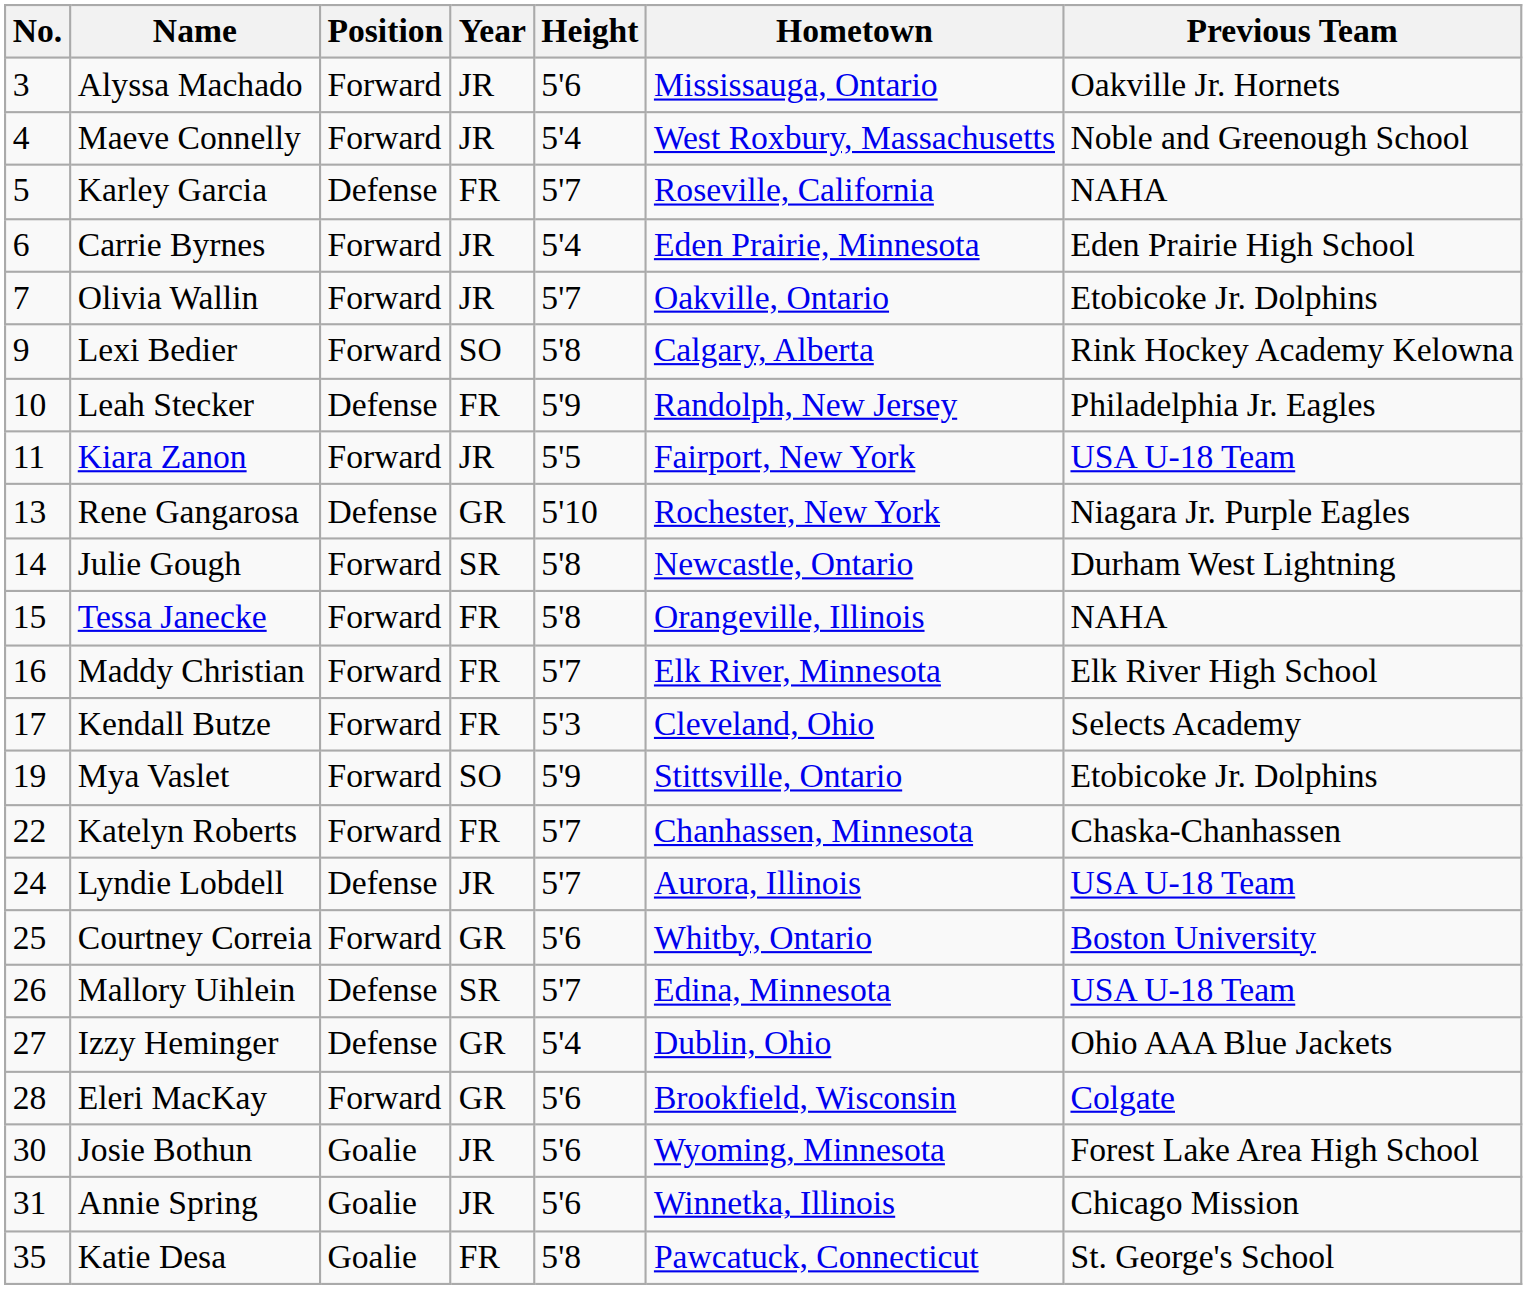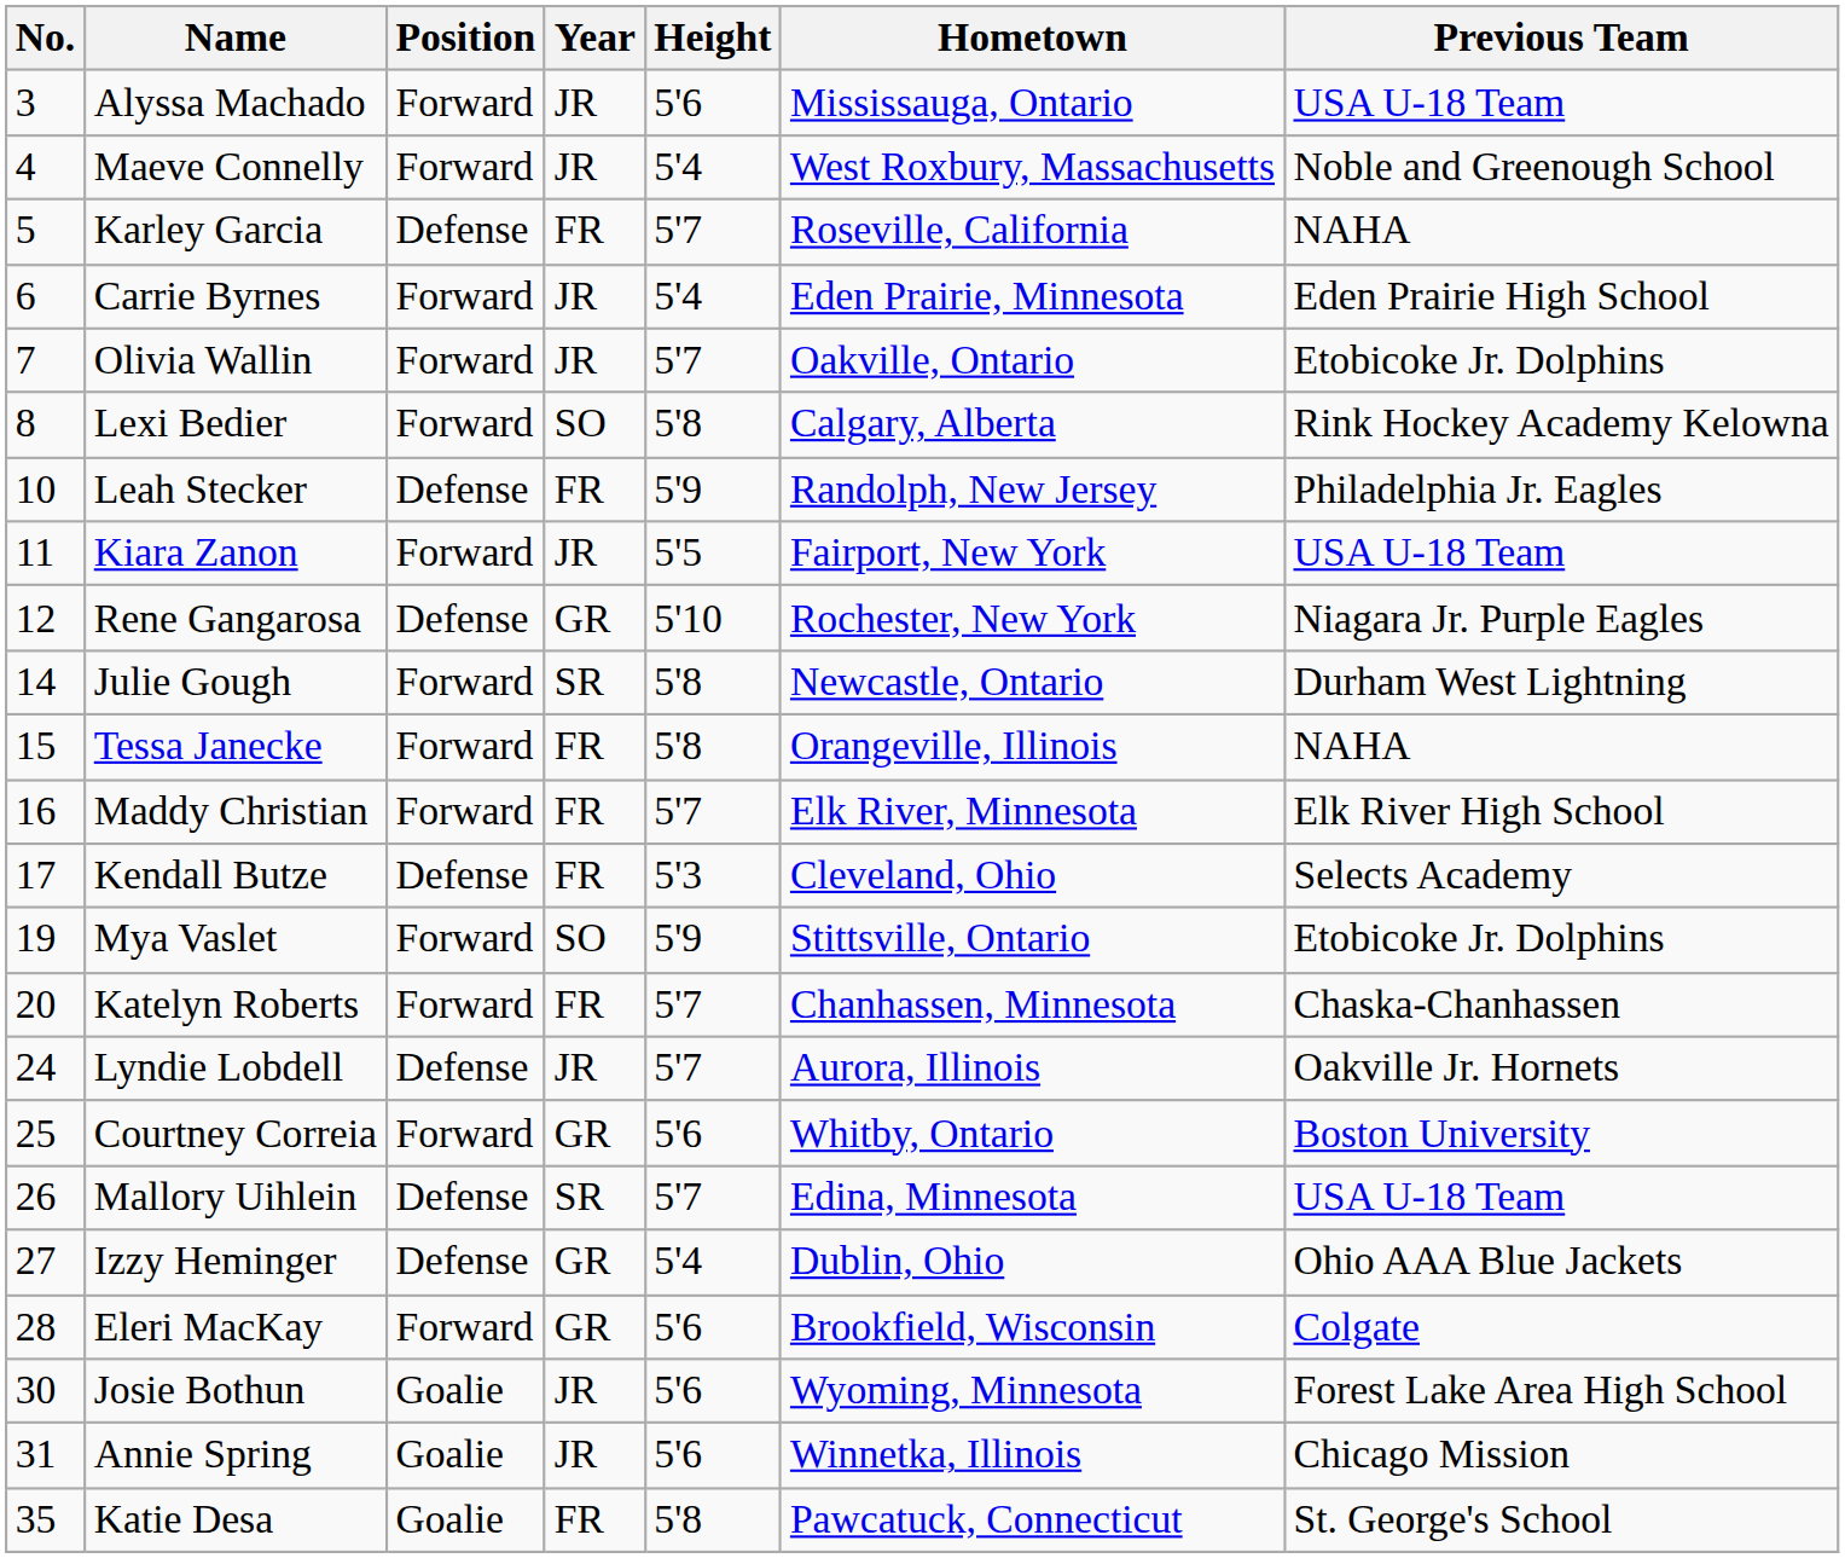 <table class="wikitable sortable">
 <tr>
 <th>No.</th>
 <th>Name</th>
 <th>Position</th>
 <th>Year</th>
 <th>Height</th>
 <th>Hometown</th>
 <th>Previous Team</th>
 </tr>
 <tr>
 <td>3</td>
 <td>Alyssa Machado</td>
 <td>Forward</td>
 <td>JR</td>
 <td>5'6</td>
 <td><a href='#'>Mississauga, Ontario</a></td>
-<td>Oakville Jr. Hornets</td>
+<td><a href='#'>USA U-18 Team</a></td>
 </tr>
 <tr>
 <td>4</td>
 <td>Maeve Connelly</td>
 <td>Forward</td>
 <td>JR</td>
 <td>5'4</td>
 <td><a href='#'>West Roxbury, Massachusetts</a></td>
 <td>Noble and Greenough School</td>
 </tr>
 <tr>
 <td>5</td>
 <td>Karley Garcia</td>
 <td>Defense</td>
 <td>FR</td>
 <td>5'7</td>
 <td><a href='#'>Roseville, California</a></td>
 <td>NAHA</td>
 </tr>
 <tr>
 <td>6</td>
 <td>Carrie Byrnes</td>
 <td>Forward</td>
 <td>JR</td>
 <td>5'4</td>
 <td><a href='#'>Eden Prairie, Minnesota</a></td>
 <td>Eden Prairie High School</td>
 </tr>
 <tr>
 <td>7</td>
 <td>Olivia Wallin</td>
 <td>Forward</td>
 <td>JR</td>
 <td>5'7</td>
 <td><a href='#'>Oakville, Ontario</a></td>
 <td>Etobicoke Jr. Dolphins</td>
 </tr>
 <tr>
-<td>9</td>
+<td>8</td>
 <td>Lexi Bedier</td>
 <td>Forward</td>
 <td>SO</td>
 <td>5'8</td>
 <td><a href='#'>Calgary, Alberta</a></td>
 <td>Rink Hockey Academy Kelowna</td>
 </tr>
 <tr>
 <td>10</td>
 <td>Leah Stecker</td>
 <td>Defense</td>
 <td>FR</td>
 <td>5'9</td>
 <td><a href='#'>Randolph, New Jersey</a></td>
 <td>Philadelphia Jr. Eagles</td>
 </tr>
 <tr>
 <td>11</td>
 <td><a href='#'>Kiara Zanon</a></td>
 <td>Forward</td>
 <td>JR</td>
 <td>5'5</td>
 <td><a href='#'>Fairport, New York</a></td>
 <td><a href='#'>USA U-18 Team</a></td>
 </tr>
 <tr>
-<td>13</td>
+<td>12</td>
 <td>Rene Gangarosa</td>
 <td>Defense</td>
 <td>GR</td>
 <td>5'10</td>
 <td><a href='#'>Rochester, New York</a></td>
 <td>Niagara Jr. Purple Eagles</td>
 </tr>
 <tr>
 <td>14</td>
 <td>Julie Gough</td>
 <td>Forward</td>
 <td>SR</td>
 <td>5'8</td>
 <td><a href='#'>Newcastle, Ontario</a></td>
 <td>Durham West Lightning</td>
 </tr>
 <tr>
 <td>15</td>
 <td><a href='#'>Tessa Janecke</a></td>
 <td>Forward</td>
 <td>FR</td>
 <td>5'8</td>
 <td><a href='#'>Orangeville, Illinois</a></td>
 <td>NAHA</td>
 </tr>
 <tr>
 <td>16</td>
 <td>Maddy Christian</td>
 <td>Forward</td>
 <td>FR</td>
 <td>5'7</td>
 <td><a href='#'>Elk River, Minnesota</a></td>
 <td>Elk River High School</td>
 </tr>
 <tr>
 <td>17</td>
 <td>Kendall Butze</td>
-<td>Forward</td>
+<td>Defense</td>
 <td>FR</td>
 <td>5'3</td>
 <td><a href='#'>Cleveland, Ohio</a></td>
 <td>Selects Academy</td>
 </tr>
 <tr>
 <td>19</td>
 <td>Mya Vaslet</td>
 <td>Forward</td>
 <td>SO</td>
 <td>5'9</td>
 <td><a href='#'>Stittsville, Ontario</a></td>
 <td>Etobicoke Jr. Dolphins</td>
 </tr>
 <tr>
-<td>22</td>
+<td>20</td>
 <td>Katelyn Roberts</td>
 <td>Forward</td>
 <td>FR</td>
 <td>5'7</td>
 <td><a href='#'>Chanhassen, Minnesota</a></td>
 <td>Chaska-Chanhassen</td>
 </tr>
 <tr>
 <td>24</td>
 <td>Lyndie Lobdell</td>
 <td>Defense</td>
 <td>JR</td>
 <td>5'7</td>
 <td><a href='#'>Aurora, Illinois</a></td>
-<td><a href='#'>USA U-18 Team</a></td>
+<td>Oakville Jr. Hornets</td>
 </tr>
 <tr>
 <td>25</td>
 <td>Courtney Correia</td>
 <td>Forward</td>
 <td>GR</td>
 <td>5'6</td>
 <td><a href='#'>Whitby, Ontario</a></td>
 <td><a href='#'>Boston University</a></td>
 </tr>
 <tr>
 <td>26</td>
 <td>Mallory Uihlein</td>
 <td>Defense</td>
 <td>SR</td>
 <td>5'7</td>
 <td><a href='#'>Edina, Minnesota</a></td>
 <td><a href='#'>USA U-18 Team</a></td>
 </tr>
 <tr>
 <td>27</td>
 <td>Izzy Heminger</td>
 <td>Defense</td>
 <td>GR</td>
 <td>5'4</td>
 <td><a href='#'>Dublin, Ohio</a></td>
 <td>Ohio AAA Blue Jackets</td>
 </tr>
 <tr>
 <td>28</td>
 <td>Eleri MacKay</td>
 <td>Forward</td>
 <td>GR</td>
 <td>5'6</td>
 <td><a href='#'>Brookfield, Wisconsin</a></td>
 <td><a href='#'>Colgate</a></td>
 </tr>
 <tr>
 <td>30</td>
 <td>Josie Bothun</td>
 <td>Goalie</td>
 <td>JR</td>
 <td>5'6</td>
 <td><a href='#'>Wyoming, Minnesota</a></td>
 <td>Forest Lake Area High School</td>
 </tr>
 <tr>
 <td>31</td>
 <td>Annie Spring</td>
 <td>Goalie</td>
 <td>JR</td>
 <td>5'6</td>
 <td><a href='#'>Winnetka, Illinois</a></td>
 <td>Chicago Mission</td>
 </tr>
 <tr>
 <td>35</td>
 <td>Katie Desa</td>
 <td>Goalie</td>
 <td>FR</td>
 <td>5'8</td>
 <td><a href='#'>Pawcatuck, Connecticut</a></td>
 <td>St. George's School</td>
 </tr>
 </table>
